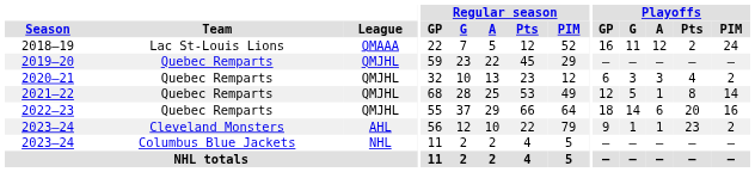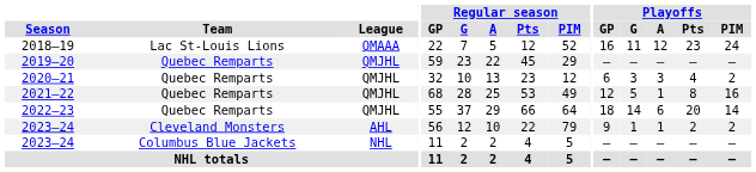 <table border="0" cellpadding="1" cellspacing="0" style="text-align:center; width:60em">
 <tr bgcolor="#e0e0e0">
 <th colspan="3" bgcolor="#ffffff"></th>
 <th rowspan="99" bgcolor="#ffffff"></th>
 <th colspan="5"><a href='#'>Regular season</a></th>
 <th rowspan="99" bgcolor="#ffffff"></th>
 <th colspan="5"><a href='#'>Playoffs</a></th>
 </tr>
 <tr bgcolor="#e0e0e0">
 <th><a href='#'>Season</a></th>
 <th>Team</th>
 <th>League</th>
 <th>GP</th>
 <th><a href='#'>G</a></th>
 <th><a href='#'>A</a></th>
 <th><a href='#'>Pts</a></th>
 <th><a href='#'>PIM</a></th>
 <th>GP</th>
 <th>G</th>
 <th>A</th>
 <th>Pts</th>
 <th>PIM</th>
 </tr>
 <tr>
 <td>2018–19</td>
 <td>Lac St-Louis Lions</td>
 <td><a href='#'>QMAAA</a></td>
 <td>22</td>
 <td>7</td>
 <td>5</td>
 <td>12</td>
 <td>52</td>
 <td>16</td>
 <td>11</td>
 <td>12</td>
-<td>2</td>
+<td>23</td>
 <td>24</td>
 </tr>
 <tr bgcolor="#f0f0f0">
 <td><a href='#'>2019–20</a></td>
 <td><a href='#'>Quebec Remparts</a></td>
 <td><a href='#'>QMJHL</a></td>
 <td>59</td>
 <td>23</td>
 <td>22</td>
 <td>45</td>
 <td>29</td>
 <td>—</td>
 <td>—</td>
 <td>—</td>
 <td>—</td>
 <td>—</td>
 </tr>
 <tr>
 <td><a href='#'>2020–21</a></td>
 <td>Quebec Remparts</td>
 <td>QMJHL</td>
 <td>32</td>
 <td>10</td>
 <td>13</td>
 <td>23</td>
 <td>12</td>
 <td>6</td>
 <td>3</td>
 <td>3</td>
 <td>4</td>
 <td>2</td>
 </tr>
 <tr bgcolor="#f0f0f0">
 <td><a href='#'>2021–22</a></td>
 <td>Quebec Remparts</td>
 <td>QMJHL</td>
 <td>68</td>
 <td>28</td>
 <td>25</td>
 <td>53</td>
 <td>49</td>
 <td>12</td>
 <td>5</td>
 <td>1</td>
 <td>8</td>
-<td>14</td>
+<td>16</td>
 </tr>
 <tr>
 <td><a href='#'>2022–23</a></td>
 <td>Quebec Remparts</td>
 <td>QMJHL</td>
 <td>55</td>
 <td>37</td>
 <td>29</td>
 <td>66</td>
 <td>64</td>
 <td>18</td>
 <td>14</td>
 <td>6</td>
 <td>20</td>
-<td>16</td>
+<td>14</td>
 </tr>
 <tr bgcolor="#f0f0f0">
 <td><a href='#'>2023–24</a></td>
 <td><a href='#'>Cleveland Monsters</a></td>
 <td><a href='#'>AHL</a></td>
 <td>56</td>
 <td>12</td>
 <td>10</td>
 <td>22</td>
 <td>79</td>
 <td>9</td>
 <td>1</td>
 <td>1</td>
-<td>23</td>
+<td>2</td>
 <td>2</td>
 </tr>
 <tr>
 <td><a href='#'>2023–24</a></td>
 <td><a href='#'>Columbus Blue Jackets</a></td>
 <td><a href='#'>NHL</a></td>
 <td>11</td>
 <td>2</td>
 <td>2</td>
 <td>4</td>
 <td>5</td>
 <td>—</td>
 <td>—</td>
 <td>—</td>
 <td>—</td>
 <td>—</td>
 </tr>
 <tr bgcolor="#e0e0e0">
 <th colspan="3">NHL totals</th>
 <th>11</th>
 <th>2</th>
 <th>2</th>
 <th>4</th>
 <th>5</th>
 <th>—</th>
 <th>—</th>
 <th>—</th>
 <th>—</th>
 <th>—</th>
 </tr>
 </table>
